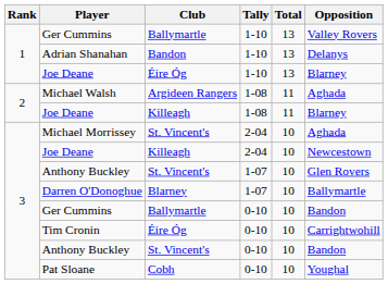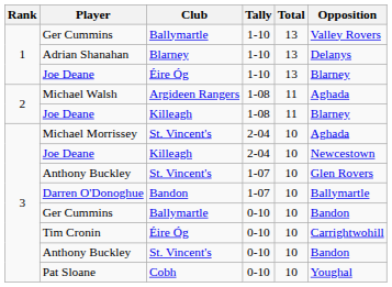 <table class="wikitable">
 <tr>
 <th>Rank</th>
 <th>Player</th>
 <th>Club</th>
 <th>Tally</th>
 <th>Total</th>
 <th>Opposition</th>
 </tr>
 <tr>
 <td rowspan="3" style="text-align:center;">1</td>
 <td>Ger Cummins</td>
 <td><a href='#'>Ballymartle</a></td>
 <td align=center>1-10</td>
 <td align=center>13</td>
 <td><a href='#'>Valley Rovers</a></td>
 </tr>
 <tr>
 <td>Adrian Shanahan</td>
-<td><a href='#'>Bandon</a></td>
+<td><a href='#'>Blarney</a></td>
 <td align=center>1-10</td>
 <td align=center>13</td>
 <td><a href='#'>Delanys</a></td>
 </tr>
 <tr>
 <td><a href='#'>Joe Deane</a></td>
 <td><a href='#'>Éire Óg</a></td>
 <td align=center>1-10</td>
 <td align=center>13</td>
 <td><a href='#'>Blarney</a></td>
 </tr>
 <tr>
 <td rowspan="2" style="text-align:center;">2</td>
 <td>Michael Walsh</td>
 <td><a href='#'>Argideen Rangers</a></td>
 <td align=center>1-08</td>
 <td align=center>11</td>
 <td><a href='#'>Aghada</a></td>
 </tr>
 <tr>
 <td><a href='#'>Joe Deane</a></td>
 <td><a href='#'>Killeagh</a></td>
 <td align=center>1-08</td>
 <td align=center>11</td>
 <td><a href='#'>Blarney</a></td>
 </tr>
 <tr>
 <td rowspan="8" style="text-align:center;">3</td>
 <td>Michael Morrissey</td>
 <td><a href='#'>St. Vincent's</a></td>
 <td align=center>2-04</td>
 <td align=center>10</td>
 <td><a href='#'>Aghada</a></td>
 </tr>
 <tr>
 <td><a href='#'>Joe Deane</a></td>
 <td><a href='#'>Killeagh</a></td>
 <td align=center>2-04</td>
 <td align=center>10</td>
 <td><a href='#'>Newcestown</a></td>
 </tr>
 <tr>
 <td>Anthony Buckley</td>
 <td><a href='#'>St. Vincent's</a></td>
 <td align=center>1-07</td>
 <td align=center>10</td>
 <td><a href='#'>Glen Rovers</a></td>
 </tr>
 <tr>
 <td><a href='#'>Darren O'Donoghue</a></td>
-<td><a href='#'>Blarney</a></td>
+<td><a href='#'>Bandon</a></td>
 <td align=center>1-07</td>
 <td align=center>10</td>
 <td><a href='#'>Ballymartle</a></td>
 </tr>
 <tr>
 <td>Ger Cummins</td>
 <td><a href='#'>Ballymartle</a></td>
 <td align=center>0-10</td>
 <td align=center>10</td>
 <td><a href='#'>Bandon</a></td>
 </tr>
 <tr>
 <td>Tim Cronin</td>
 <td><a href='#'>Éire Óg</a></td>
 <td align=center>0-10</td>
 <td align=center>10</td>
 <td><a href='#'>Carrightwohill</a></td>
 </tr>
 <tr>
 <td>Anthony Buckley</td>
 <td><a href='#'>St. Vincent's</a></td>
 <td align=center>0-10</td>
 <td align=center>10</td>
 <td><a href='#'>Bandon</a></td>
 </tr>
 <tr>
 <td>Pat Sloane</td>
 <td><a href='#'>Cobh</a></td>
 <td align=center>0-10</td>
 <td align=center>10</td>
 <td><a href='#'>Youghal</a></td>
 </tr>
 </table>
